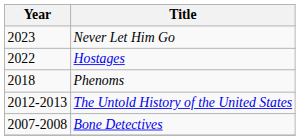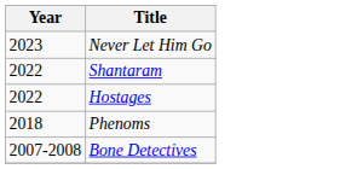 <table class="wikitable">
 <tr>
 <th>Year</th>
 <th>Title</th>
 </tr>
 <tr>
 <td>2023</td>
 <td><em>Never Let Him Go</em></td>
 </tr>
 <tr>
 <td>2022</td>
+<td><em><a href='#'>Shantaram</a></em></td>
+</tr>
+<tr>
+<td>2022</td>
 <td><em><a href='#'>Hostages</a></em></td>
 </tr>
 <tr>
 <td>2018</td>
 <td><em>Phenoms</em></td>
-</tr>
-<tr>
-<td>2012-2013</td>
-<td><em><a href='#'>The Untold History of the United States</a></em></td>
 </tr>
 <tr>
 <td>2007-2008</td>
 <td><em><a href='#'>Bone Detectives</a></em></td>
 </tr>
 <tr>
 </tr>
 </table>
